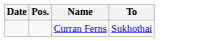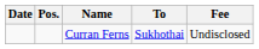 <table class="wikitable">
 <tr>
 <th>Date</th>
 <th>Pos.</th>
 <th>Name</th>
 <th>To</th>
+<th>Fee</th>
 </tr>
 <tr>
 <td></td>
 <td></td>
 <td> <a href='#'>Curran Ferns</a></td>
 <td> <a href='#'>Sukhothai</a></td>
+<td>Undisclosed</td>
 </tr>
 </table>
